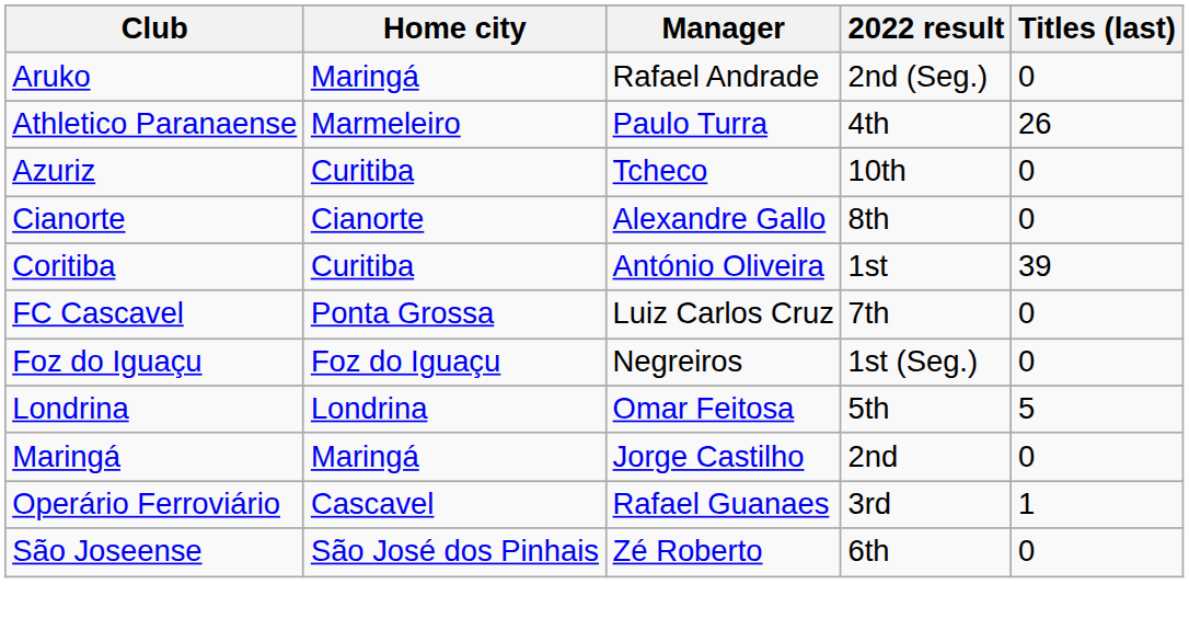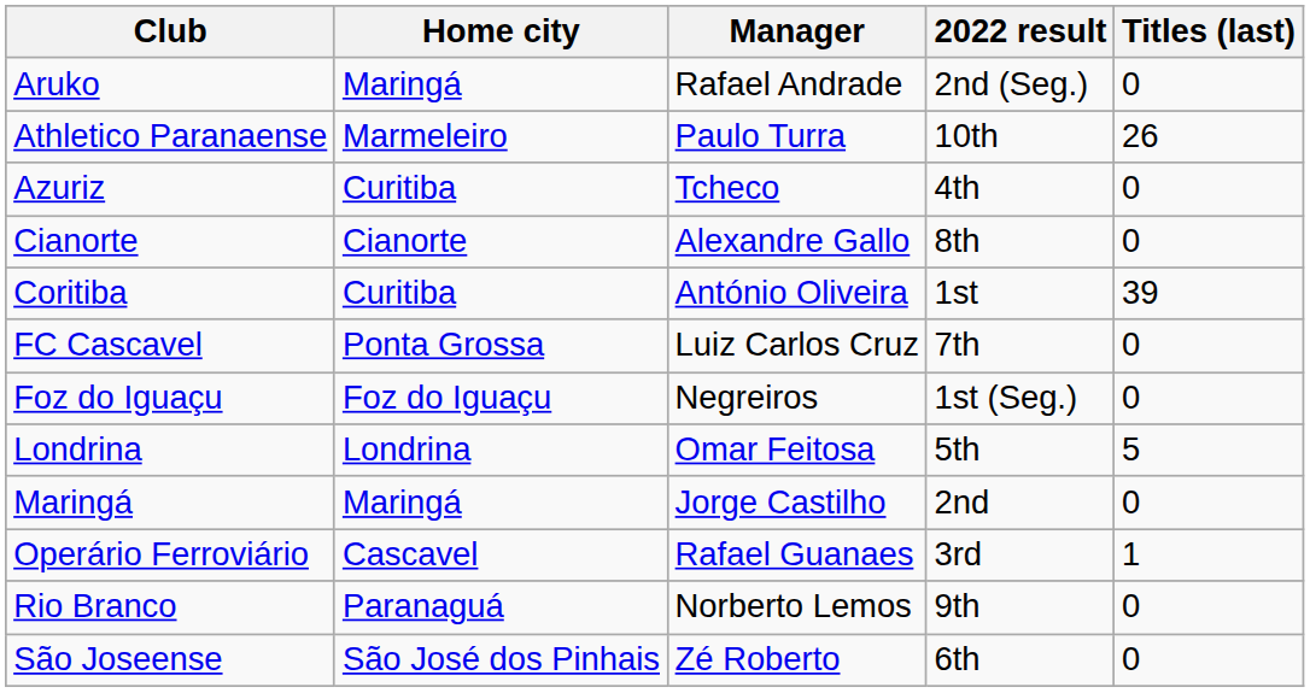 <table class="wikitable sortable">
 <tr>
 <th>Club</th>
 <th>Home city</th>
 <th>Manager</th>
 <th>2022 result</th>
 <th>Titles (last)</th>
 </tr>
 <tr>
 <td><a href='#'>Aruko</a></td>
 <td><a href='#'>Maringá</a></td>
 <td>Rafael Andrade</td>
 <td>2nd (Seg.)</td>
 <td>0</td>
 </tr>
 <tr>
 <td><a href='#'>Athletico Paranaense</a></td>
 <td><a href='#'>Marmeleiro</a></td>
 <td><a href='#'>Paulo Turra</a></td>
-<td>4th</td>
+<td>10th</td>
 <td>26 </td>
 </tr>
 <tr>
 <td><a href='#'>Azuriz</a></td>
 <td><a href='#'>Curitiba</a></td>
 <td><a href='#'>Tcheco</a></td>
-<td>10th</td>
+<td>4th</td>
 <td>0</td>
 </tr>
 <tr>
 <td><a href='#'>Cianorte</a></td>
 <td><a href='#'>Cianorte</a></td>
 <td><a href='#'>Alexandre Gallo</a></td>
 <td>8th</td>
 <td>0</td>
 </tr>
 <tr>
 <td><a href='#'>Coritiba</a></td>
 <td><a href='#'>Curitiba</a></td>
 <td><a href='#'>António Oliveira</a></td>
 <td>1st</td>
 <td>39 </td>
 </tr>
 <tr>
 <td><a href='#'>FC Cascavel</a></td>
 <td><a href='#'>Ponta Grossa</a></td>
 <td>Luiz Carlos Cruz</td>
 <td>7th</td>
 <td>0</td>
 </tr>
 <tr>
 <td><a href='#'>Foz do Iguaçu</a></td>
 <td><a href='#'>Foz do Iguaçu</a></td>
 <td>Negreiros</td>
 <td>1st (Seg.)</td>
 <td>0</td>
 </tr>
 <tr>
 <td><a href='#'>Londrina</a></td>
 <td><a href='#'>Londrina</a></td>
 <td><a href='#'>Omar Feitosa</a></td>
 <td>5th</td>
 <td>5 </td>
 </tr>
 <tr>
 <td><a href='#'>Maringá</a></td>
 <td><a href='#'>Maringá</a></td>
 <td><a href='#'>Jorge Castilho</a></td>
 <td>2nd</td>
 <td>0</td>
 </tr>
 <tr>
 <td><a href='#'>Operário Ferroviário</a></td>
 <td><a href='#'>Cascavel</a></td>
 <td><a href='#'>Rafael Guanaes</a></td>
 <td>3rd</td>
 <td>1 </td>
 </tr>
 <tr>
+<td><a href='#'>Rio Branco</a></td>
+<td><a href='#'>Paranaguá</a></td>
+<td>Norberto Lemos</td>
+<td>9th</td>
+<td>0</td>
+</tr>
+<tr>
 <td><a href='#'>São Joseense</a></td>
 <td><a href='#'>São José dos Pinhais</a></td>
 <td><a href='#'>Zé Roberto</a></td>
 <td>6th</td>
 <td>0</td>
 </tr>
 </table>
